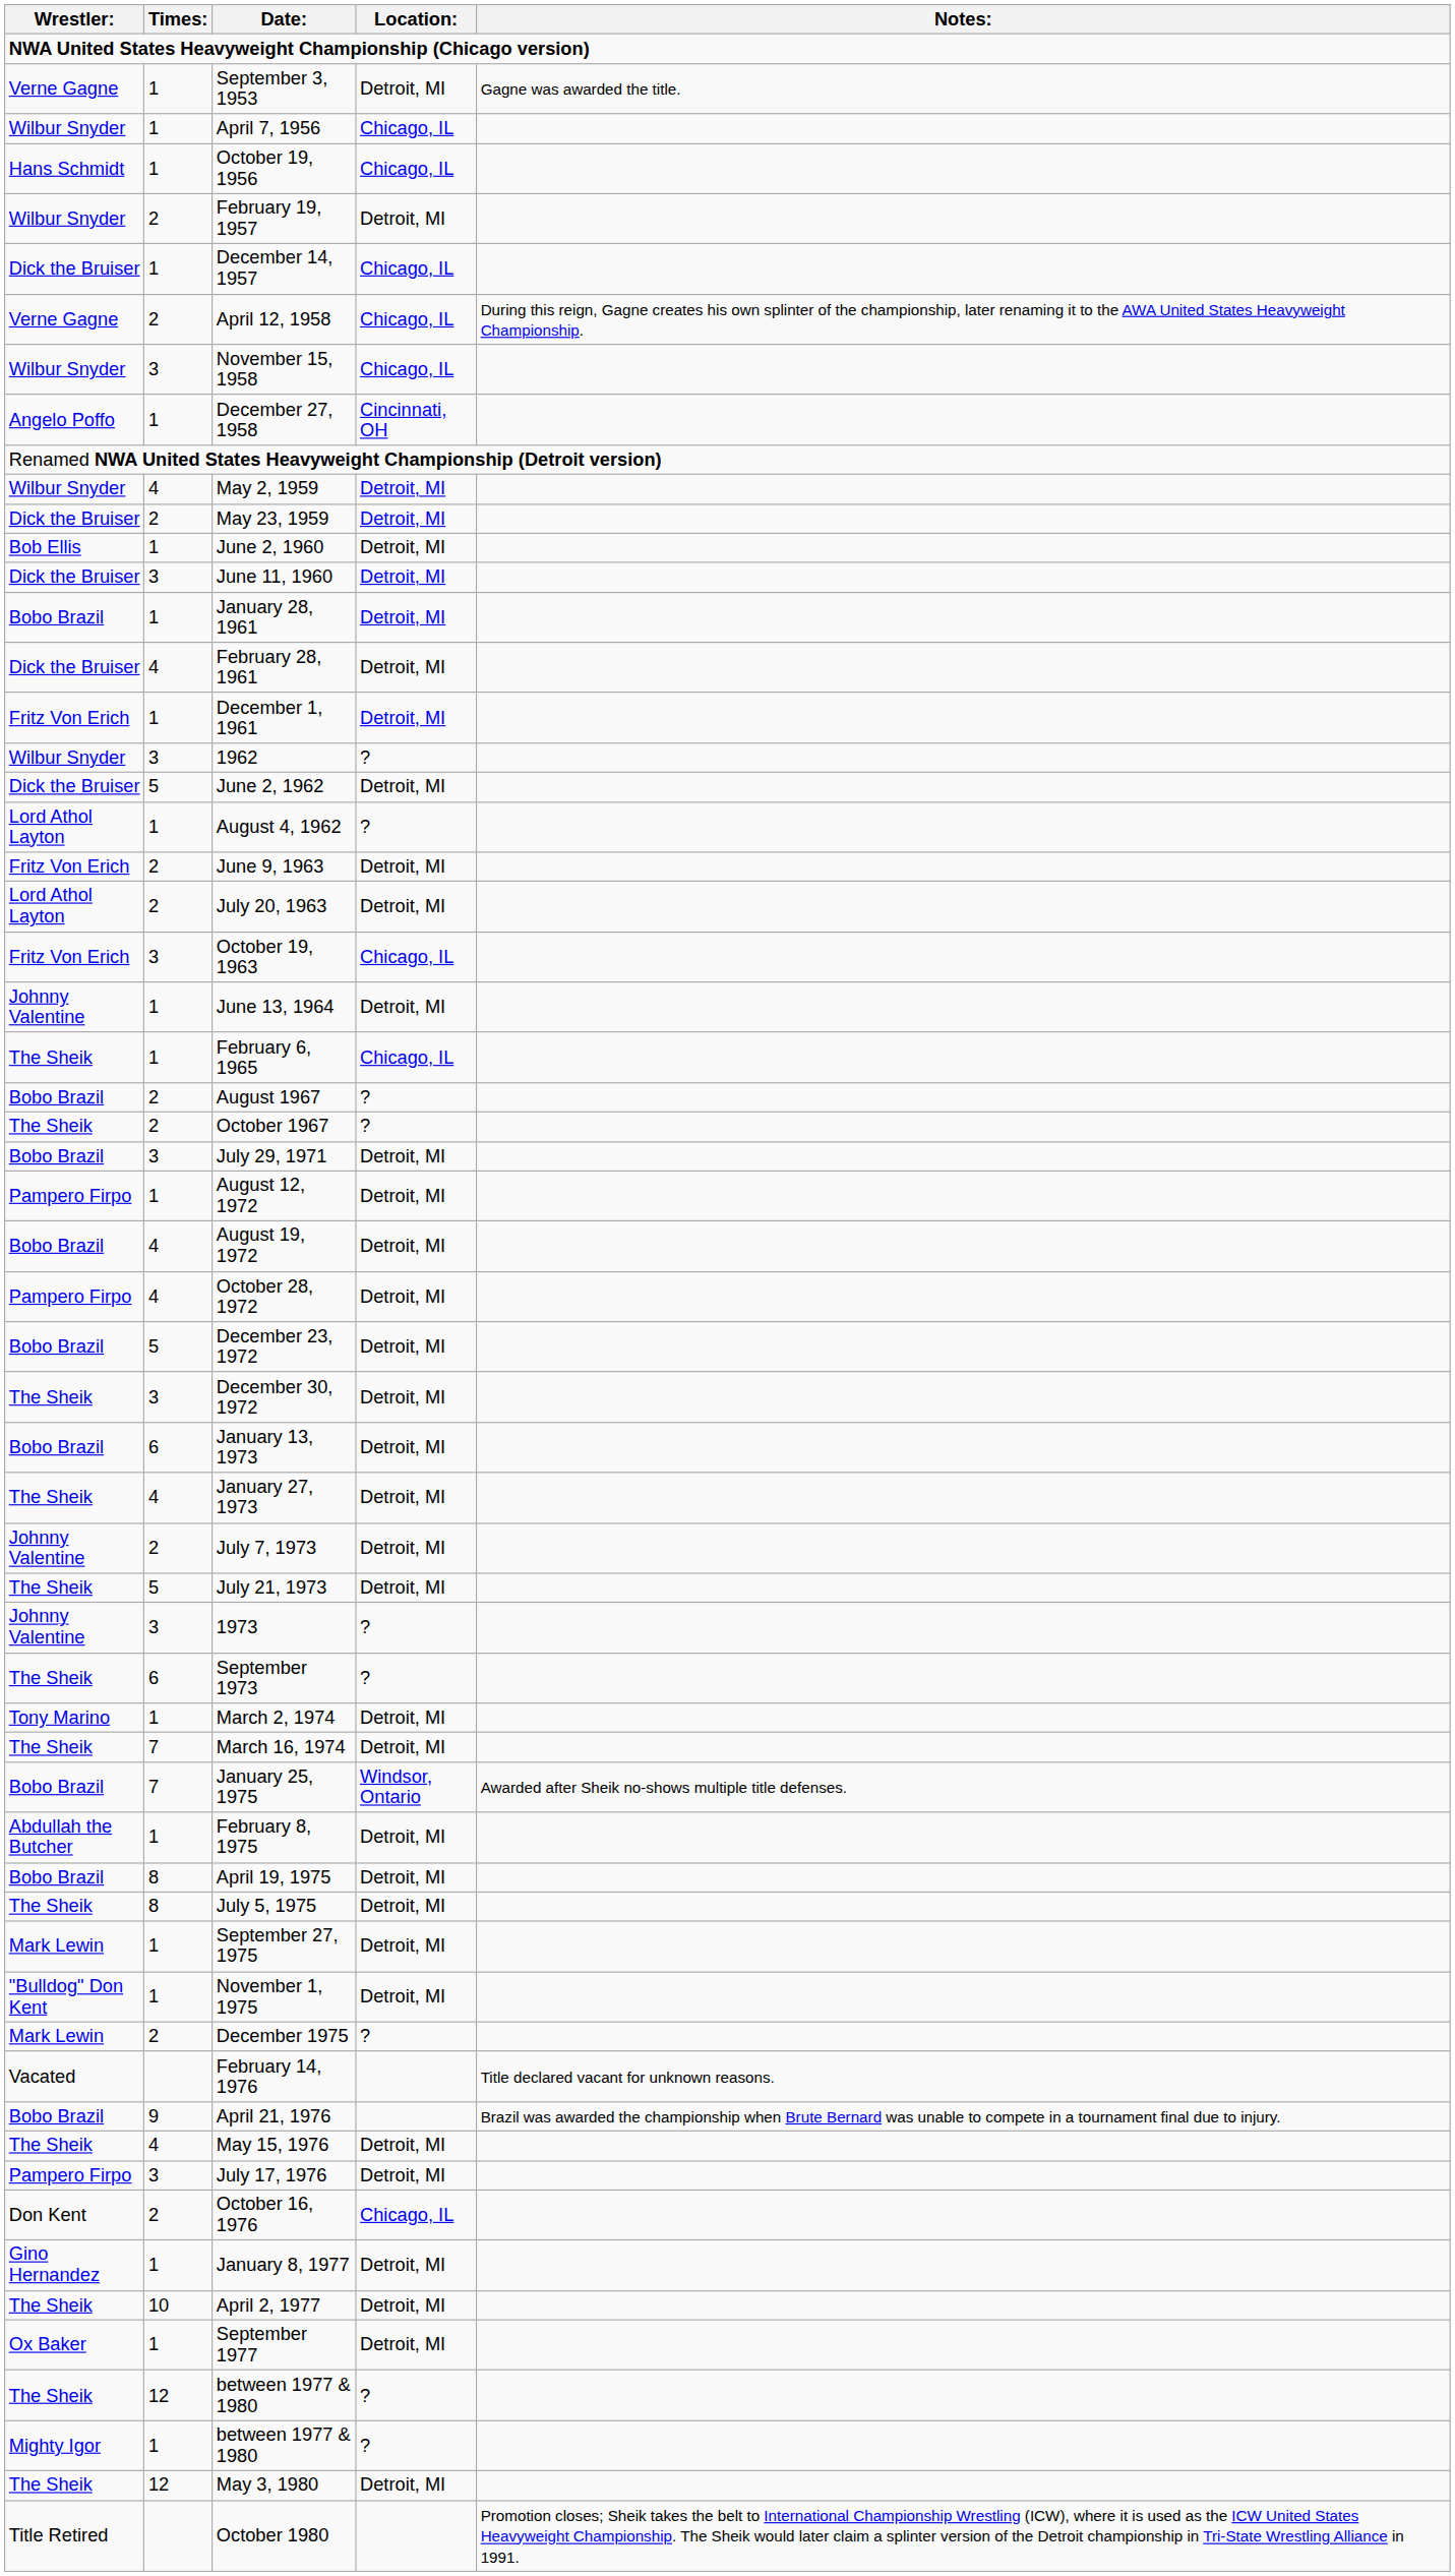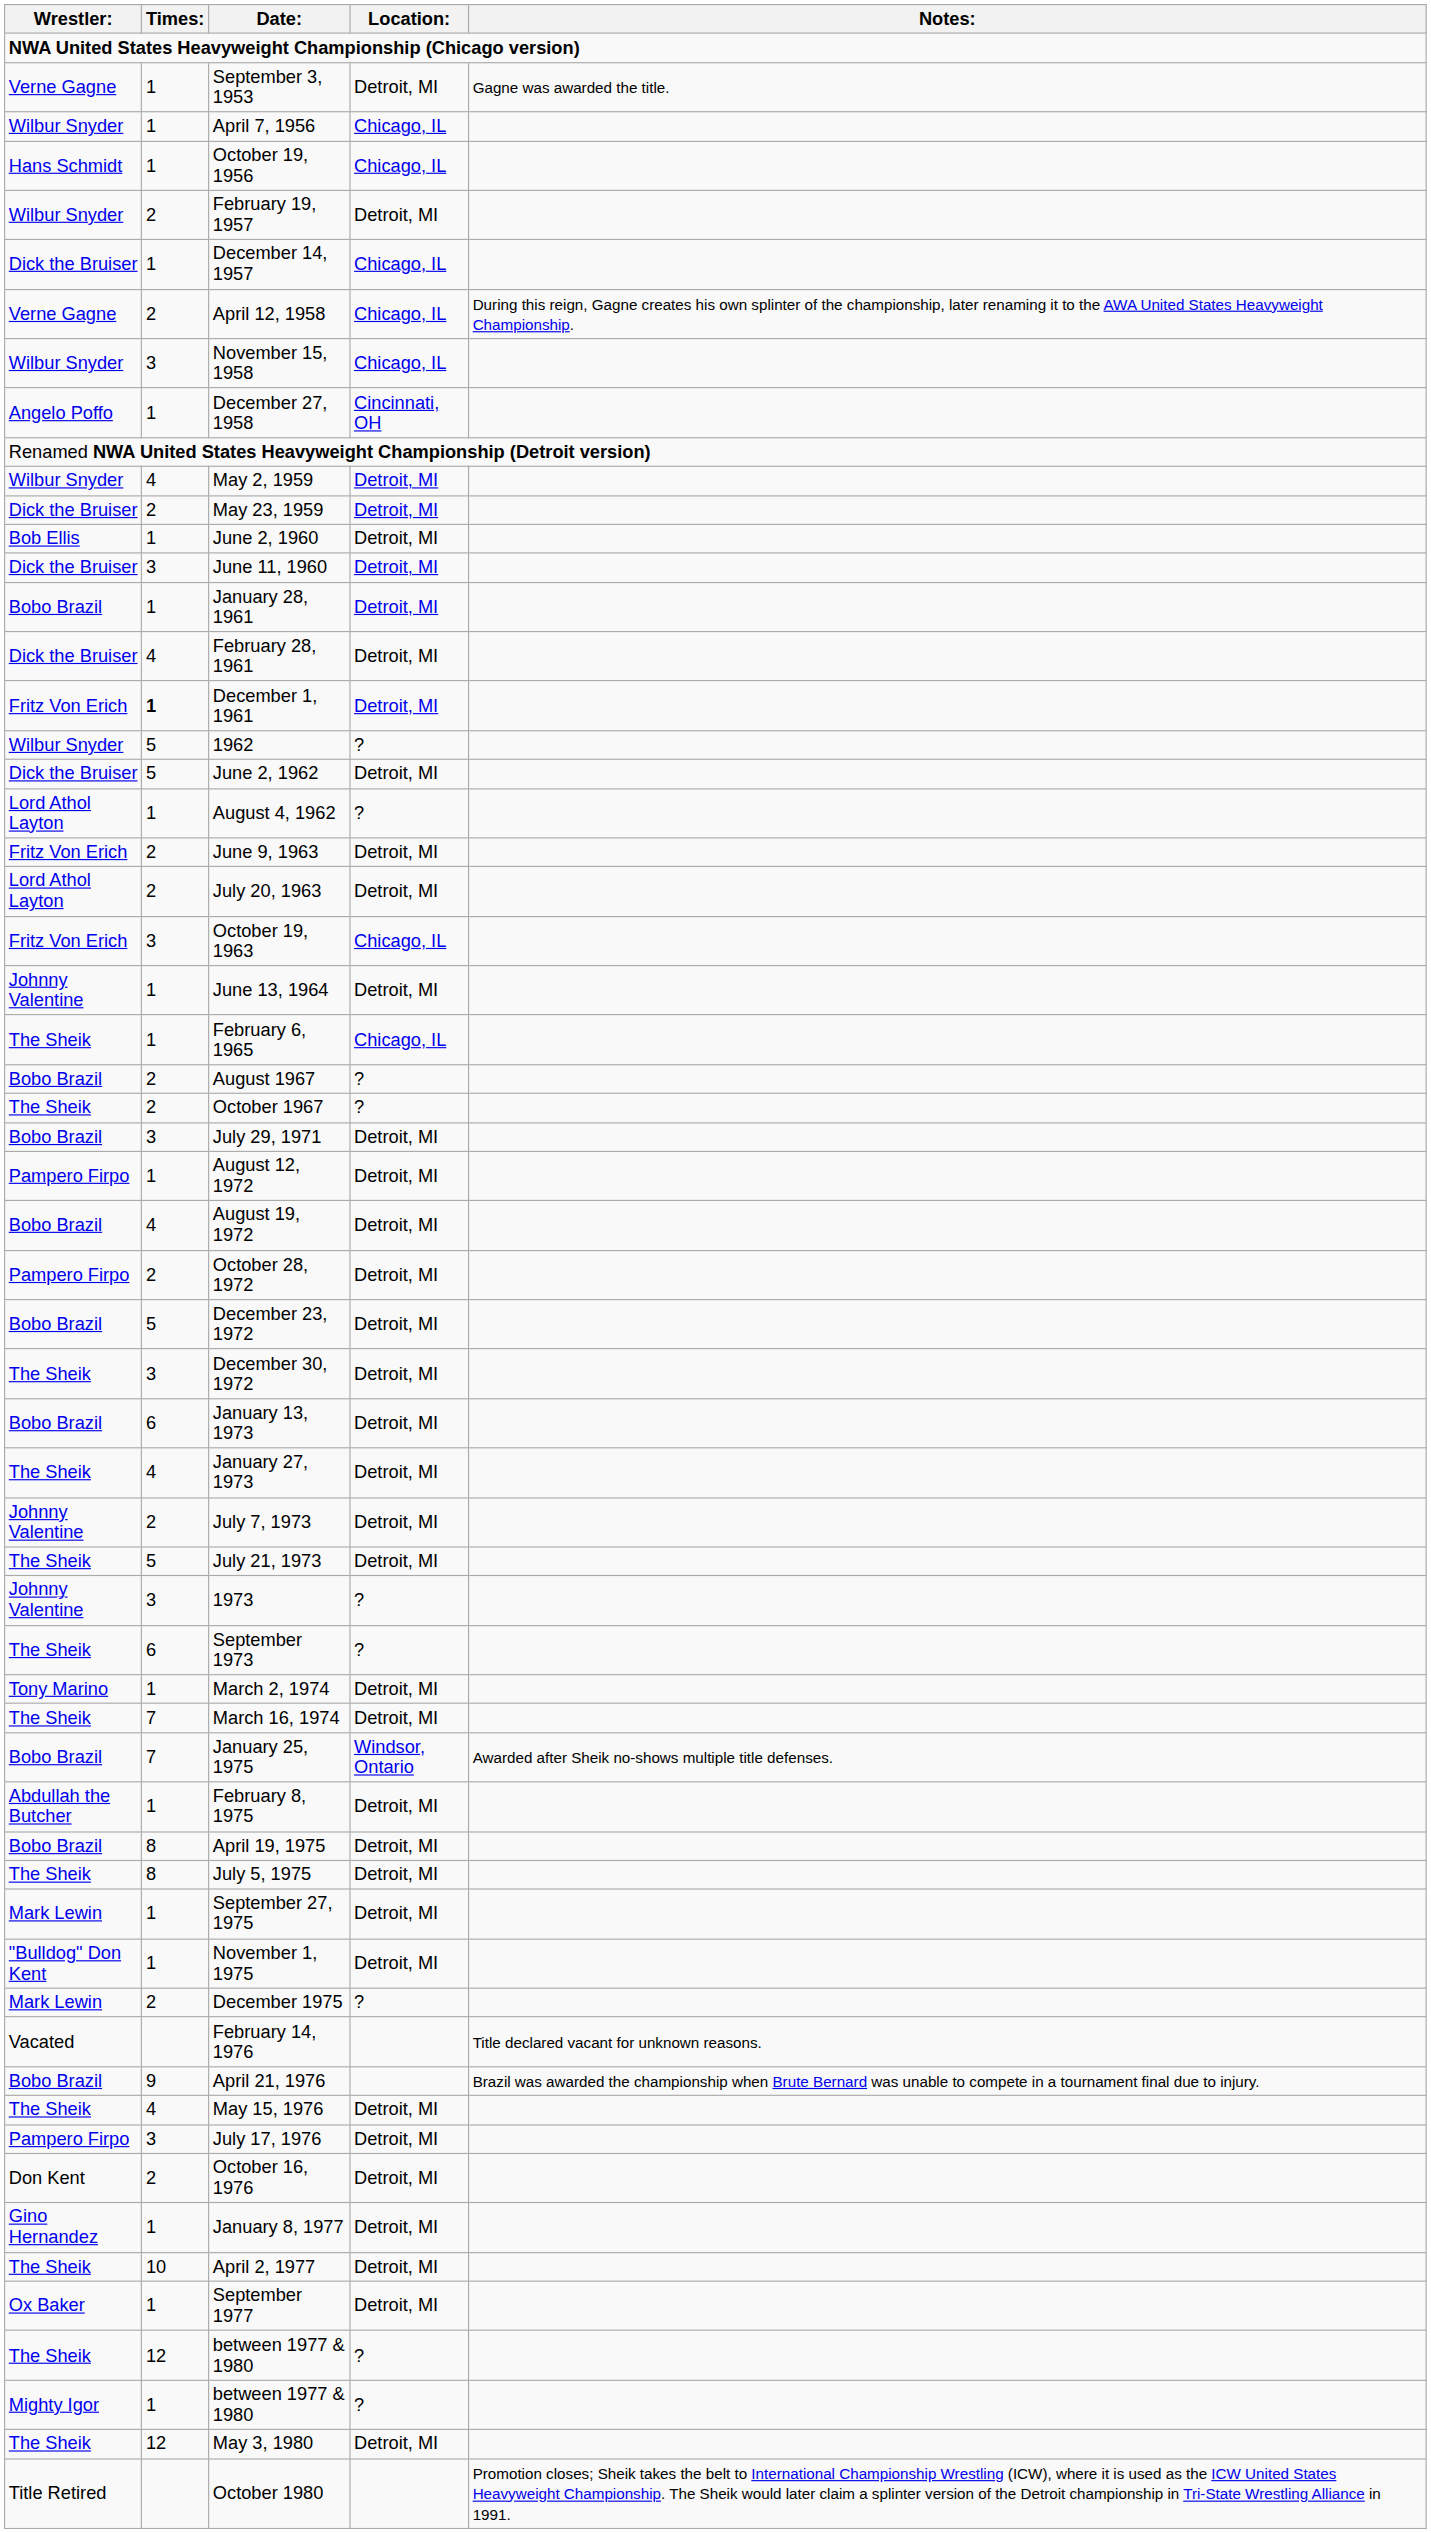 <table class="wikitable">
 <tr>
 <th>Wrestler:</th>
 <th>Times:</th>
 <th>Date:</th>
 <th>Location:</th>
 <th>Notes:</th>
 </tr>
 <tr>
 <td colspan=5><strong>NWA United States Heavyweight Championship (Chicago version)</strong></td>
 </tr>
 <tr>
 <td><a href='#'>Verne Gagne</a></td>
 <td>1</td>
 <td>September 3, 1953</td>
 <td>Detroit, MI</td>
 <td><small>Gagne was awarded the title.</small></td>
 </tr>
 <tr>
 <td><a href='#'>Wilbur Snyder</a></td>
 <td>1</td>
 <td>April 7, 1956</td>
 <td><a href='#'>Chicago, IL</a></td>
 <td></td>
 </tr>
 <tr>
 <td><a href='#'>Hans Schmidt</a></td>
 <td>1</td>
 <td>October 19, 1956</td>
 <td><a href='#'>Chicago, IL</a></td>
 <td></td>
 </tr>
 <tr>
 <td><a href='#'>Wilbur Snyder</a></td>
 <td>2</td>
 <td>February 19, 1957</td>
 <td>Detroit, MI</td>
 <td></td>
 </tr>
 <tr>
 <td><a href='#'>Dick the Bruiser</a></td>
 <td>1</td>
 <td>December 14, 1957</td>
 <td><a href='#'>Chicago, IL</a></td>
 <td></td>
 </tr>
 <tr>
 <td><a href='#'>Verne Gagne</a></td>
 <td>2</td>
 <td>April 12, 1958</td>
 <td><a href='#'>Chicago, IL</a></td>
 <td><small>During this reign, Gagne creates his own splinter of the championship, later renaming it to the <a href='#'>AWA United States Heavyweight Championship</a>.</small></td>
 </tr>
 <tr>
 <td><a href='#'>Wilbur Snyder</a></td>
 <td>3</td>
 <td>November 15, 1958</td>
 <td><a href='#'>Chicago, IL</a></td>
 <td></td>
 </tr>
 <tr>
 <td><a href='#'>Angelo Poffo</a></td>
 <td>1</td>
 <td>December 27, 1958</td>
 <td><a href='#'>Cincinnati, OH</a></td>
 <td></td>
 </tr>
 <tr>
 <td colspan=5>Renamed <strong>NWA United States Heavyweight Championship (Detroit version)</strong></td>
 </tr>
 <tr>
 <td><a href='#'>Wilbur Snyder</a></td>
 <td>4</td>
 <td>May 2, 1959</td>
 <td><a href='#'>Detroit, MI</a></td>
 <td></td>
 </tr>
 <tr>
 <td><a href='#'>Dick the Bruiser</a></td>
 <td>2</td>
 <td>May 23, 1959</td>
 <td><a href='#'>Detroit, MI</a></td>
 <td></td>
 </tr>
 <tr>
 <td><a href='#'>Bob Ellis</a></td>
 <td>1</td>
 <td>June 2, 1960</td>
 <td>Detroit, MI</td>
 <td></td>
 </tr>
 <tr>
 <td><a href='#'>Dick the Bruiser</a></td>
 <td>3</td>
 <td>June 11, 1960</td>
 <td><a href='#'>Detroit, MI</a></td>
 <td></td>
 </tr>
 <tr>
 <td><a href='#'>Bobo Brazil</a></td>
 <td>1</td>
 <td>January 28, 1961</td>
 <td><a href='#'>Detroit, MI</a></td>
 <td></td>
 </tr>
 <tr>
 <td><a href='#'>Dick the Bruiser</a></td>
 <td>4</td>
 <td>February 28, 1961</td>
 <td>Detroit, MI</td>
 <td></td>
 </tr>
 <tr>
 <td><a href='#'>Fritz Von Erich</a></td>
-<td>1</td>
+<td><strong>1</strong></td>
 <td>December 1, 1961</td>
 <td><a href='#'>Detroit, MI</a></td>
 <td></td>
 </tr>
 <tr>
 <td><a href='#'>Wilbur Snyder</a></td>
-<td>3</td>
+<td>5</td>
 <td>1962</td>
 <td>?</td>
 <td></td>
 </tr>
 <tr>
 <td><a href='#'>Dick the Bruiser</a></td>
 <td>5</td>
 <td>June 2, 1962</td>
 <td>Detroit, MI</td>
 <td></td>
 </tr>
 <tr>
 <td><a href='#'>Lord Athol Layton</a></td>
 <td>1</td>
 <td>August 4, 1962</td>
 <td>?</td>
 <td></td>
 </tr>
 <tr>
 <td><a href='#'>Fritz Von Erich</a></td>
 <td>2</td>
 <td>June 9, 1963</td>
 <td>Detroit, MI</td>
 <td></td>
 </tr>
 <tr>
 <td><a href='#'>Lord Athol Layton</a></td>
 <td>2</td>
 <td>July 20, 1963</td>
 <td>Detroit, MI</td>
 <td></td>
 </tr>
 <tr>
 <td><a href='#'>Fritz Von Erich</a></td>
 <td>3</td>
 <td>October 19, 1963</td>
 <td><a href='#'>Chicago, IL</a></td>
 <td></td>
 </tr>
 <tr>
 <td><a href='#'>Johnny Valentine</a></td>
 <td>1</td>
 <td>June 13, 1964</td>
 <td>Detroit, MI</td>
 <td></td>
 </tr>
 <tr>
 <td><a href='#'>The Sheik</a></td>
 <td>1</td>
 <td>February 6, 1965</td>
 <td><a href='#'>Chicago, IL</a></td>
 <td></td>
 </tr>
 <tr>
 <td><a href='#'>Bobo Brazil</a></td>
 <td>2</td>
 <td>August 1967</td>
 <td>?</td>
 <td></td>
 </tr>
 <tr>
 <td><a href='#'>The Sheik</a></td>
 <td>2</td>
 <td>October 1967</td>
 <td>?</td>
 <td></td>
 </tr>
 <tr>
 <td><a href='#'>Bobo Brazil</a></td>
 <td>3</td>
 <td>July 29, 1971</td>
 <td>Detroit, MI</td>
 <td></td>
 </tr>
 <tr>
 <td><a href='#'>Pampero Firpo</a></td>
 <td>1</td>
 <td>August 12, 1972</td>
 <td>Detroit, MI</td>
 <td></td>
 </tr>
 <tr>
 <td><a href='#'>Bobo Brazil</a></td>
 <td>4</td>
 <td>August 19, 1972</td>
 <td>Detroit, MI</td>
 <td></td>
 </tr>
 <tr>
 <td><a href='#'>Pampero Firpo</a></td>
-<td>4</td>
+<td>2</td>
 <td>October 28, 1972</td>
 <td>Detroit, MI</td>
 <td></td>
 </tr>
 <tr>
 <td><a href='#'>Bobo Brazil</a></td>
 <td>5</td>
 <td>December 23, 1972</td>
 <td>Detroit, MI</td>
 <td></td>
 </tr>
 <tr>
 <td><a href='#'>The Sheik</a></td>
 <td>3</td>
 <td>December 30, 1972</td>
 <td>Detroit, MI</td>
 <td></td>
 </tr>
 <tr>
 <td><a href='#'>Bobo Brazil</a></td>
 <td>6</td>
 <td>January 13, 1973</td>
 <td>Detroit, MI</td>
 <td></td>
 </tr>
 <tr>
 <td><a href='#'>The Sheik</a></td>
 <td>4</td>
 <td>January 27, 1973</td>
 <td>Detroit, MI</td>
 <td></td>
 </tr>
 <tr>
 <td><a href='#'>Johnny Valentine</a></td>
 <td>2</td>
 <td>July 7, 1973</td>
 <td>Detroit, MI</td>
 <td></td>
 </tr>
 <tr>
 <td><a href='#'>The Sheik</a></td>
 <td>5</td>
 <td>July 21, 1973</td>
 <td>Detroit, MI</td>
 <td></td>
 </tr>
 <tr>
 <td><a href='#'>Johnny Valentine</a></td>
 <td>3</td>
 <td>1973</td>
 <td>?</td>
 <td></td>
 </tr>
 <tr>
 <td><a href='#'>The Sheik</a></td>
 <td>6</td>
 <td>September 1973</td>
 <td>?</td>
 <td></td>
 </tr>
 <tr>
 <td><a href='#'>Tony Marino</a></td>
 <td>1</td>
 <td>March 2, 1974</td>
 <td>Detroit, MI</td>
 <td></td>
 </tr>
 <tr>
 <td><a href='#'>The Sheik</a></td>
 <td>7</td>
 <td>March 16, 1974</td>
 <td>Detroit, MI</td>
 <td></td>
 </tr>
 <tr>
 <td><a href='#'>Bobo Brazil</a></td>
 <td>7</td>
 <td>January 25, 1975</td>
 <td><a href='#'>Windsor, Ontario</a></td>
 <td><small>Awarded after Sheik no-shows multiple title defenses.</small></td>
 </tr>
 <tr>
 <td><a href='#'>Abdullah the Butcher</a></td>
 <td>1</td>
 <td>February 8, 1975</td>
 <td>Detroit, MI</td>
 <td></td>
 </tr>
 <tr>
 <td><a href='#'>Bobo Brazil</a></td>
 <td>8</td>
 <td>April 19, 1975</td>
 <td>Detroit, MI</td>
 <td></td>
 </tr>
 <tr>
 <td><a href='#'>The Sheik</a></td>
 <td>8</td>
 <td>July 5, 1975</td>
 <td>Detroit, MI</td>
 <td></td>
 </tr>
 <tr>
 <td><a href='#'>Mark Lewin</a></td>
 <td>1</td>
 <td>September 27, 1975</td>
 <td>Detroit, MI</td>
 <td></td>
 </tr>
 <tr>
 <td><a href='#'>"Bulldog" Don Kent</a></td>
 <td>1</td>
 <td>November 1, 1975</td>
 <td>Detroit, MI</td>
 <td></td>
 </tr>
 <tr>
 <td><a href='#'>Mark Lewin</a></td>
 <td>2</td>
 <td>December 1975</td>
 <td>?</td>
 <td></td>
 </tr>
 <tr>
 <td>Vacated</td>
 <td></td>
 <td>February 14, 1976</td>
 <td></td>
 <td><small>Title declared vacant for unknown reasons.</small></td>
 </tr>
 <tr>
 <td><a href='#'>Bobo Brazil</a></td>
 <td>9</td>
 <td>April 21, 1976</td>
 <td></td>
 <td><small>Brazil was awarded the championship when <a href='#'>Brute Bernard</a> was unable to compete in a tournament final due to injury.</small></td>
 </tr>
 <tr>
 <td><a href='#'>The Sheik</a></td>
 <td>4</td>
 <td>May 15, 1976</td>
 <td>Detroit, MI</td>
 <td></td>
 </tr>
 <tr>
 <td><a href='#'>Pampero Firpo</a></td>
 <td>3</td>
 <td>July 17, 1976</td>
 <td>Detroit, MI</td>
 <td></td>
 </tr>
 <tr>
 <td>Don Kent</td>
 <td>2</td>
 <td>October 16, 1976</td>
-<td><a href='#'>Chicago, IL</a></td>
+<td>Detroit, MI</td>
 <td></td>
 </tr>
 <tr>
 <td><a href='#'>Gino Hernandez</a></td>
 <td>1</td>
 <td>January 8, 1977</td>
 <td>Detroit, MI</td>
 <td></td>
 </tr>
 <tr>
 <td><a href='#'>The Sheik</a></td>
 <td>10</td>
 <td>April 2, 1977</td>
 <td>Detroit, MI</td>
 <td></td>
 </tr>
 <tr>
 <td><a href='#'>Ox Baker</a></td>
 <td>1</td>
 <td>September 1977</td>
 <td>Detroit, MI</td>
 <td></td>
 </tr>
 <tr>
 <td><a href='#'>The Sheik</a></td>
 <td>12</td>
 <td>between 1977 & 1980</td>
 <td>?</td>
 <td></td>
 </tr>
 <tr>
 <td><a href='#'>Mighty Igor</a></td>
 <td>1</td>
 <td>between 1977 & 1980</td>
 <td>?</td>
 <td></td>
 </tr>
 <tr>
 <td><a href='#'>The Sheik</a></td>
 <td>12</td>
 <td>May 3, 1980</td>
 <td>Detroit, MI</td>
 <td></td>
 </tr>
 <tr>
 <td>Title Retired</td>
 <td></td>
 <td>October 1980</td>
 <td></td>
 <td><small>Promotion closes; Sheik takes the belt to <a href='#'>International Championship Wrestling</a> (ICW), where it is used as the <a href='#'>ICW United States Heavyweight Championship</a>. The Sheik would later claim a splinter version of the Detroit championship in <a href='#'>Tri-State Wrestling Alliance</a> in 1991.</small></td>
 </tr>
 <tr>
 </tr>
 </table>
